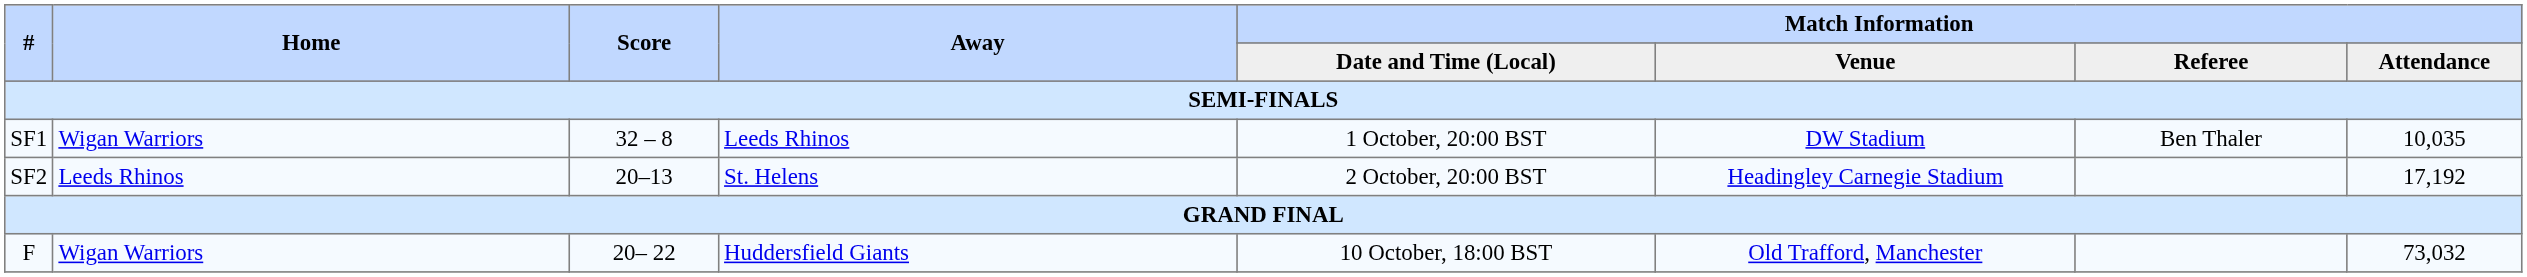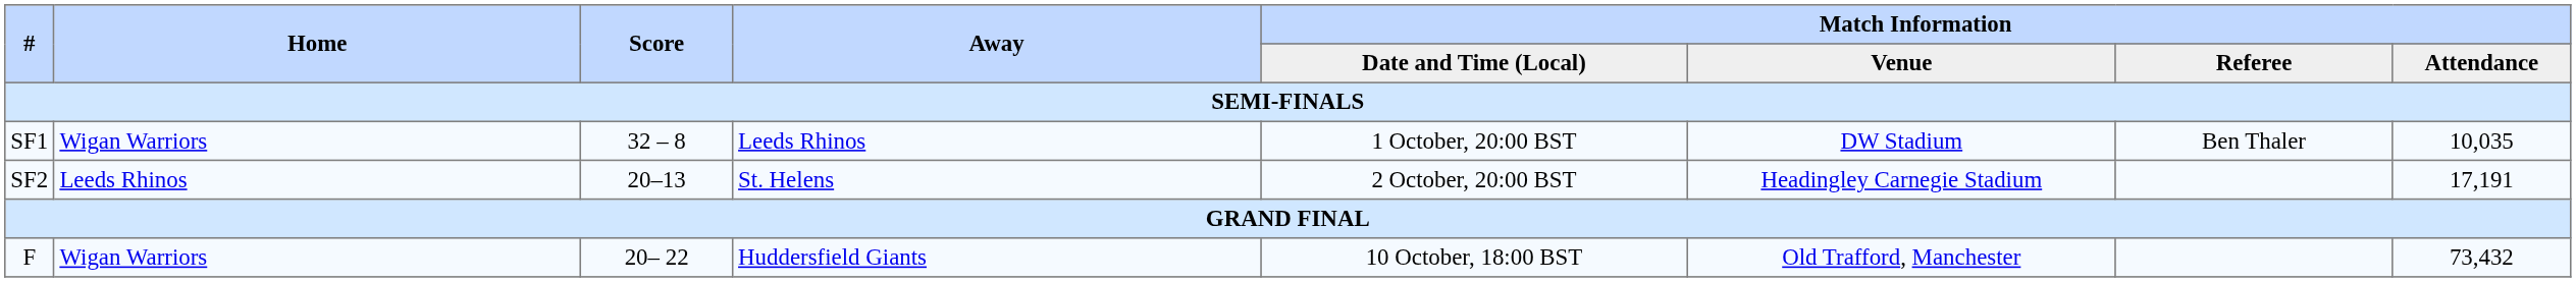 <table border="1" cellpadding="3" cellspacing="0" style="border-collapse:collapse; font-size:90%; text-align:center; width:100%;">
 <tr style="background:#c1d8ff;">
 <th rowspan="2">#</th>
 <th rowspan="2" style="width:21%;">Home</th>
 <th rowspan="2" style="width:6%;">Score</th>
 <th rowspan="2" style="width:21%;">Away</th>
 <th colspan=6>Match Information</th>
 </tr>
 <tr style="background:#efefef;">
 <th width=17%>Date and Time (Local)</th>
 <th width=17%>Venue</th>
 <th width=11%>Referee</th>
 <th width=7%>Attendance</th>
 </tr>
 <tr style="background:#d0e7ff;">
 <td colspan=8><strong>SEMI-FINALS</strong></td>
 </tr>
 <tr style="background:#f5faff;">
 <td>SF1</td>
 <td align=left> <a href='#'>Wigan Warriors</a></td>
 <td>32 – 8</td>
 <td align=left> <a href='#'>Leeds Rhinos</a></td>
 <td>1 October, 20:00 BST</td>
 <td><a href='#'>DW Stadium</a></td>
 <td>Ben Thaler</td>
 <td>10,035</td>
 </tr>
 <tr style="background:#f5faff;">
 <td>SF2</td>
 <td align=left> <a href='#'>Leeds Rhinos</a></td>
 <td>20–13</td>
 <td align=left> <a href='#'>St. Helens</a></td>
 <td>2 October, 20:00 BST</td>
 <td><a href='#'>Headingley Carnegie Stadium</a></td>
 <td></td>
-<td>17,192</td>
+<td>17,191</td>
 </tr>
 <tr style="background:#d0e7ff;">
 <td colspan=8><strong>GRAND FINAL</strong></td>
 </tr>
 <tr style="background:#f5faff;">
 <td>F</td>
 <td align=left> <a href='#'>Wigan Warriors</a></td>
 <td>20– 22</td>
 <td align=left> <a href='#'>Huddersfield Giants</a></td>
 <td>10 October, 18:00 BST</td>
 <td><a href='#'>Old Trafford</a>, <a href='#'>Manchester</a></td>
 <td></td>
-<td>73,032</td>
+<td>73,432</td>
 </tr>
 </table>
